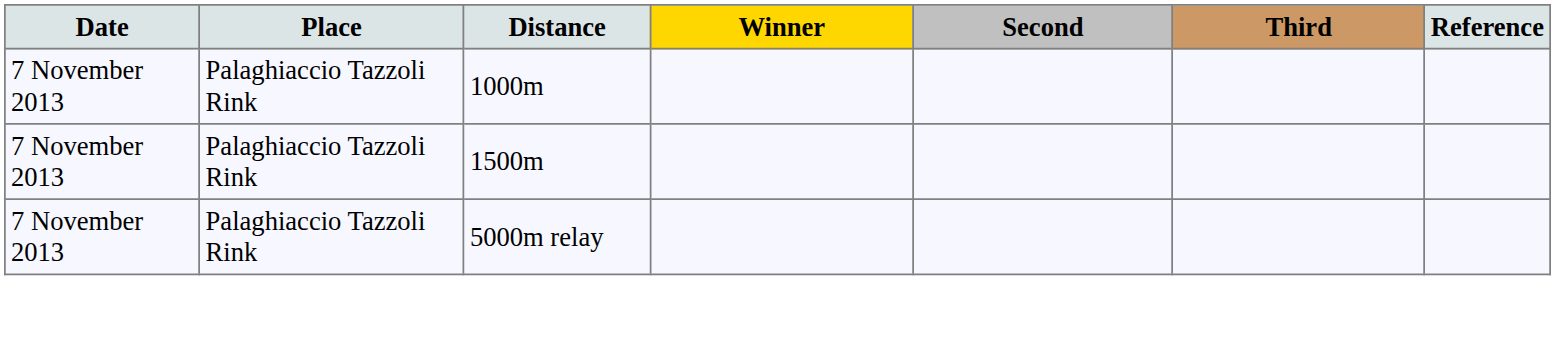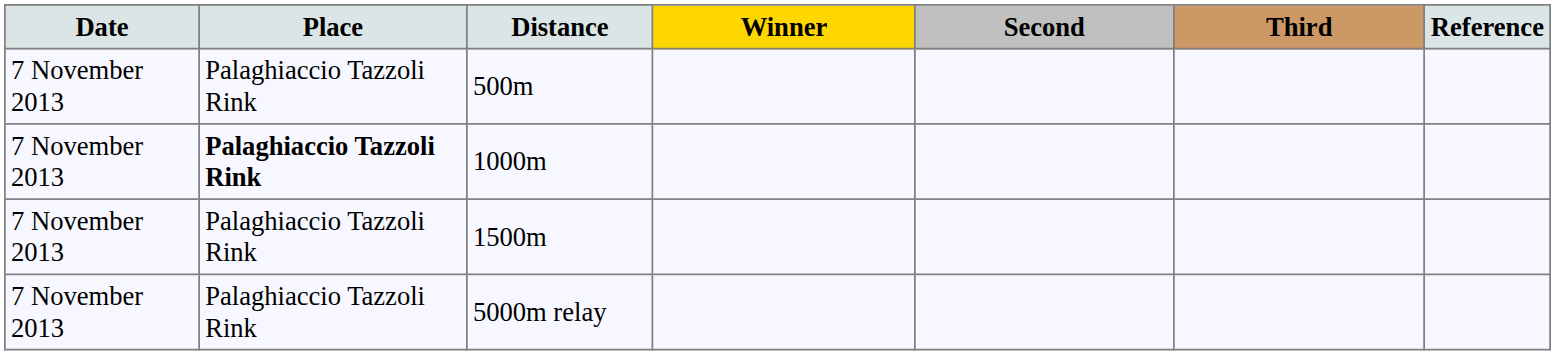 <table bgcolor="#f7f8ff" cellpadding="3" cellspacing="0" border="1" style="font-size: 95%; border: gray solid 1px; border-collapse: collapse;">
 <tr bgcolor="#CCCCCC">
 <td align="center" bgcolor="#DCE5E5" width="150"><strong>Date</strong></td>
 <td align="center" bgcolor="#DCE5E5" width="220"><strong>Place</strong></td>
 <td align="center" bgcolor="#DCE5E5" width="150"><strong>Distance</strong></td>
 <td align="center" bgcolor="gold" width="250"><strong>Winner</strong></td>
 <td align="center" bgcolor="silver" width="250"><strong>Second</strong></td>
 <td align="center" bgcolor="CC9966" width="250"><strong>Third</strong></td>
 <td align="center" bgcolor="#DCE5E5" width="30"><strong>Reference</strong></td>
 </tr>
 <tr align="left">
 <td>7 November 2013</td>
 <td>Palaghiaccio Tazzoli Rink</td>
+<td>500m</td>
+<td></td>
+<td></td>
+<td></td>
+<td></td>
+</tr>
+<tr align="left">
+<td>7 November 2013</td>
+<td><strong>Palaghiaccio Tazzoli Rink</strong></td>
 <td>1000m</td>
 <td></td>
 <td></td>
 <td></td>
 <td></td>
 </tr>
 <tr align="left">
 <td>7 November 2013</td>
 <td>Palaghiaccio Tazzoli Rink</td>
 <td>1500m</td>
 <td></td>
 <td></td>
 <td></td>
 <td></td>
 </tr>
 <tr align="left">
 <td>7 November 2013</td>
 <td>Palaghiaccio Tazzoli Rink</td>
 <td>5000m relay</td>
 <td></td>
 <td></td>
 <td></td>
 <td></td>
 </tr>
 </table>
